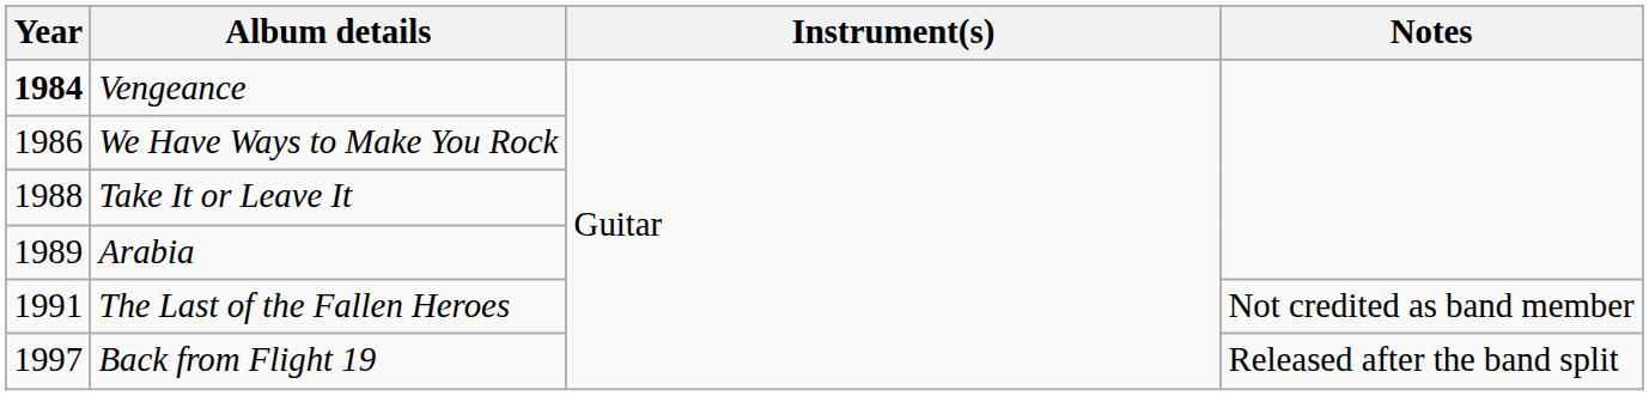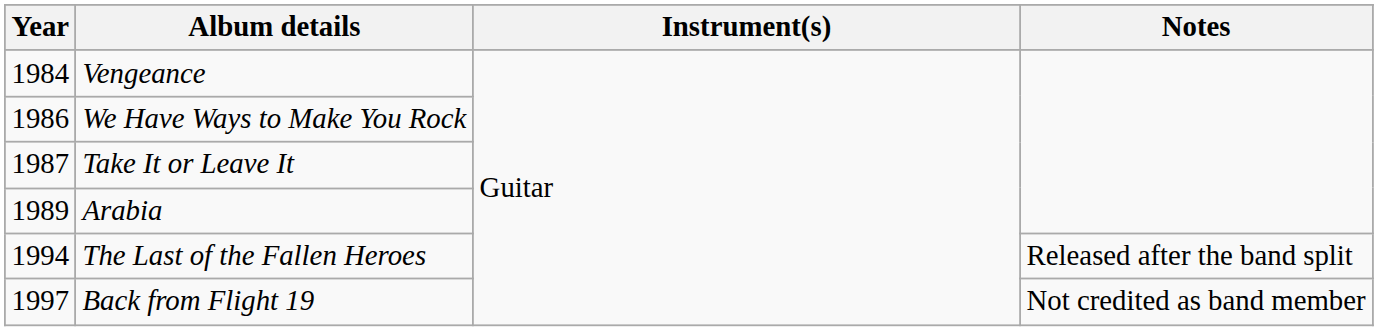 <table class="wikitable">
 <tr>
 <th>Year</th>
 <th>Album details</th>
 <th width=40%>Instrument(s)</th>
 <th>Notes</th>
 </tr>
 <tr>
-<td><strong>1984</strong></td>
+<td>1984</td>
 <td><em>Vengeance</em></td>
 <td rowspan=6>Guitar</td>
 <td rowspan=4></td>
 </tr>
 <tr>
 <td>1986</td>
 <td><em>We Have Ways to Make You Rock</em></td>
 </tr>
 <tr>
-<td>1988</td>
+<td>1987</td>
 <td><em>Take It or Leave It</em></td>
 </tr>
 <tr>
 <td>1989</td>
 <td><em>Arabia</em></td>
 </tr>
 <tr>
-<td>1991</td>
+<td>1994</td>
 <td><em>The Last of the Fallen Heroes</em></td>
-<td>Not credited as band member</td>
+<td>Released after the band split</td>
 </tr>
 <tr>
 <td>1997</td>
 <td><em>Back from Flight 19</em></td>
-<td>Released after the band split</td>
+<td>Not credited as band member</td>
 </tr>
 </table>
